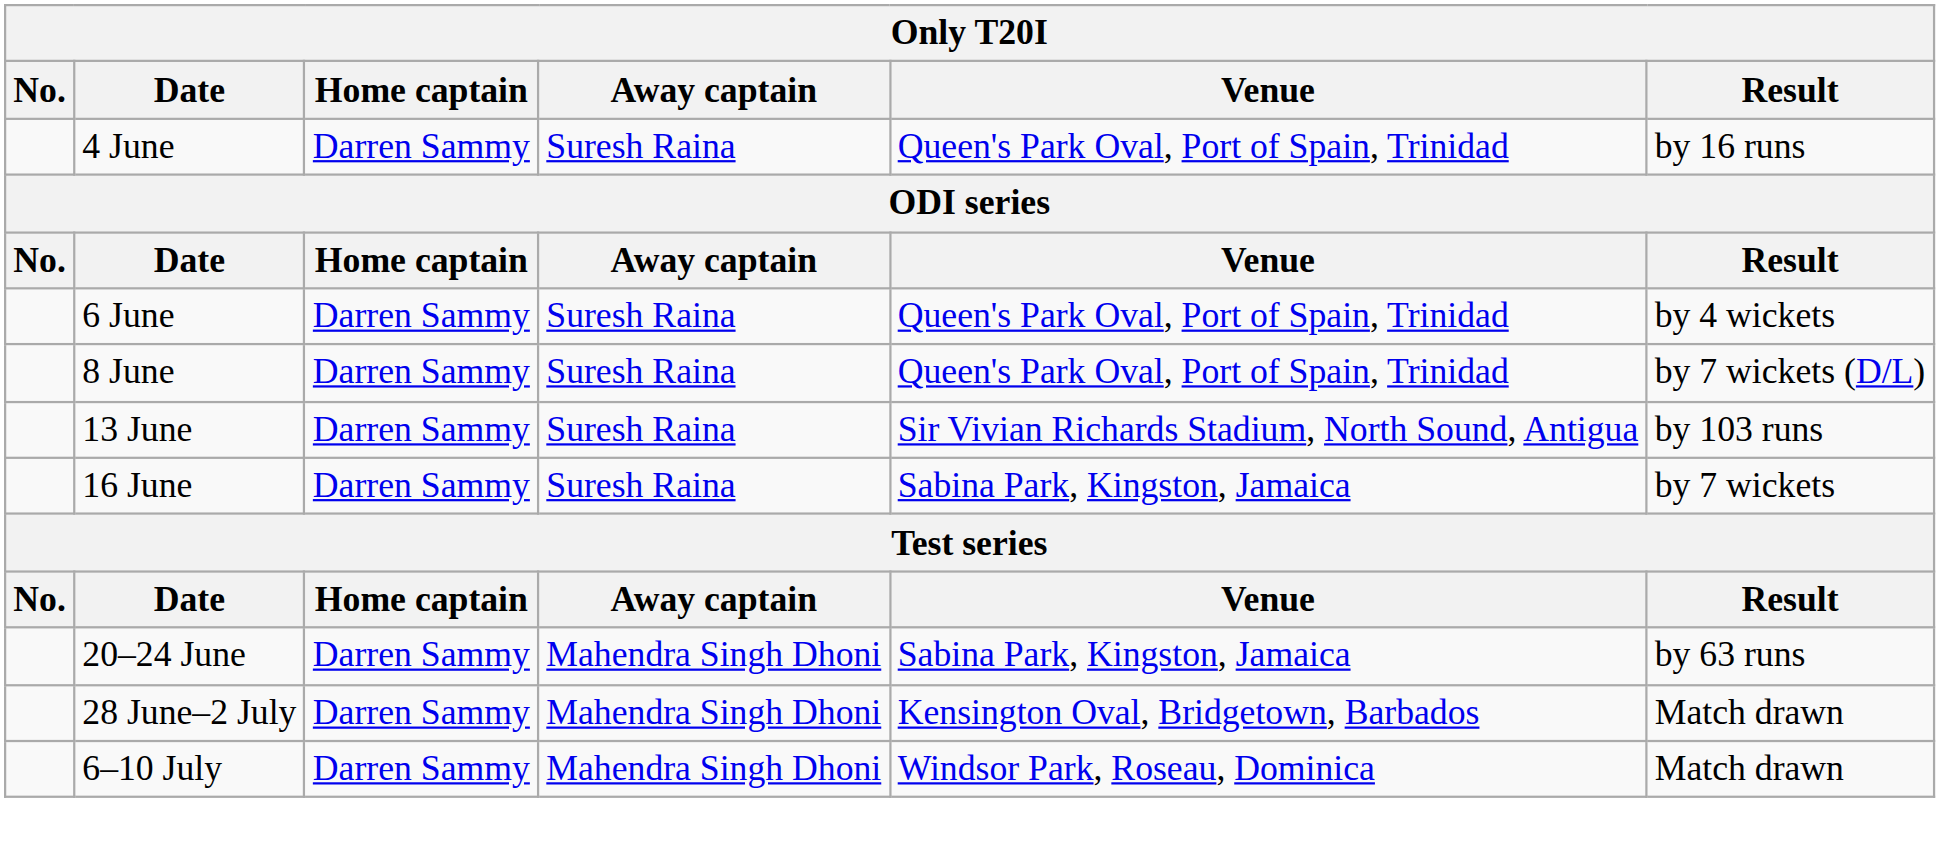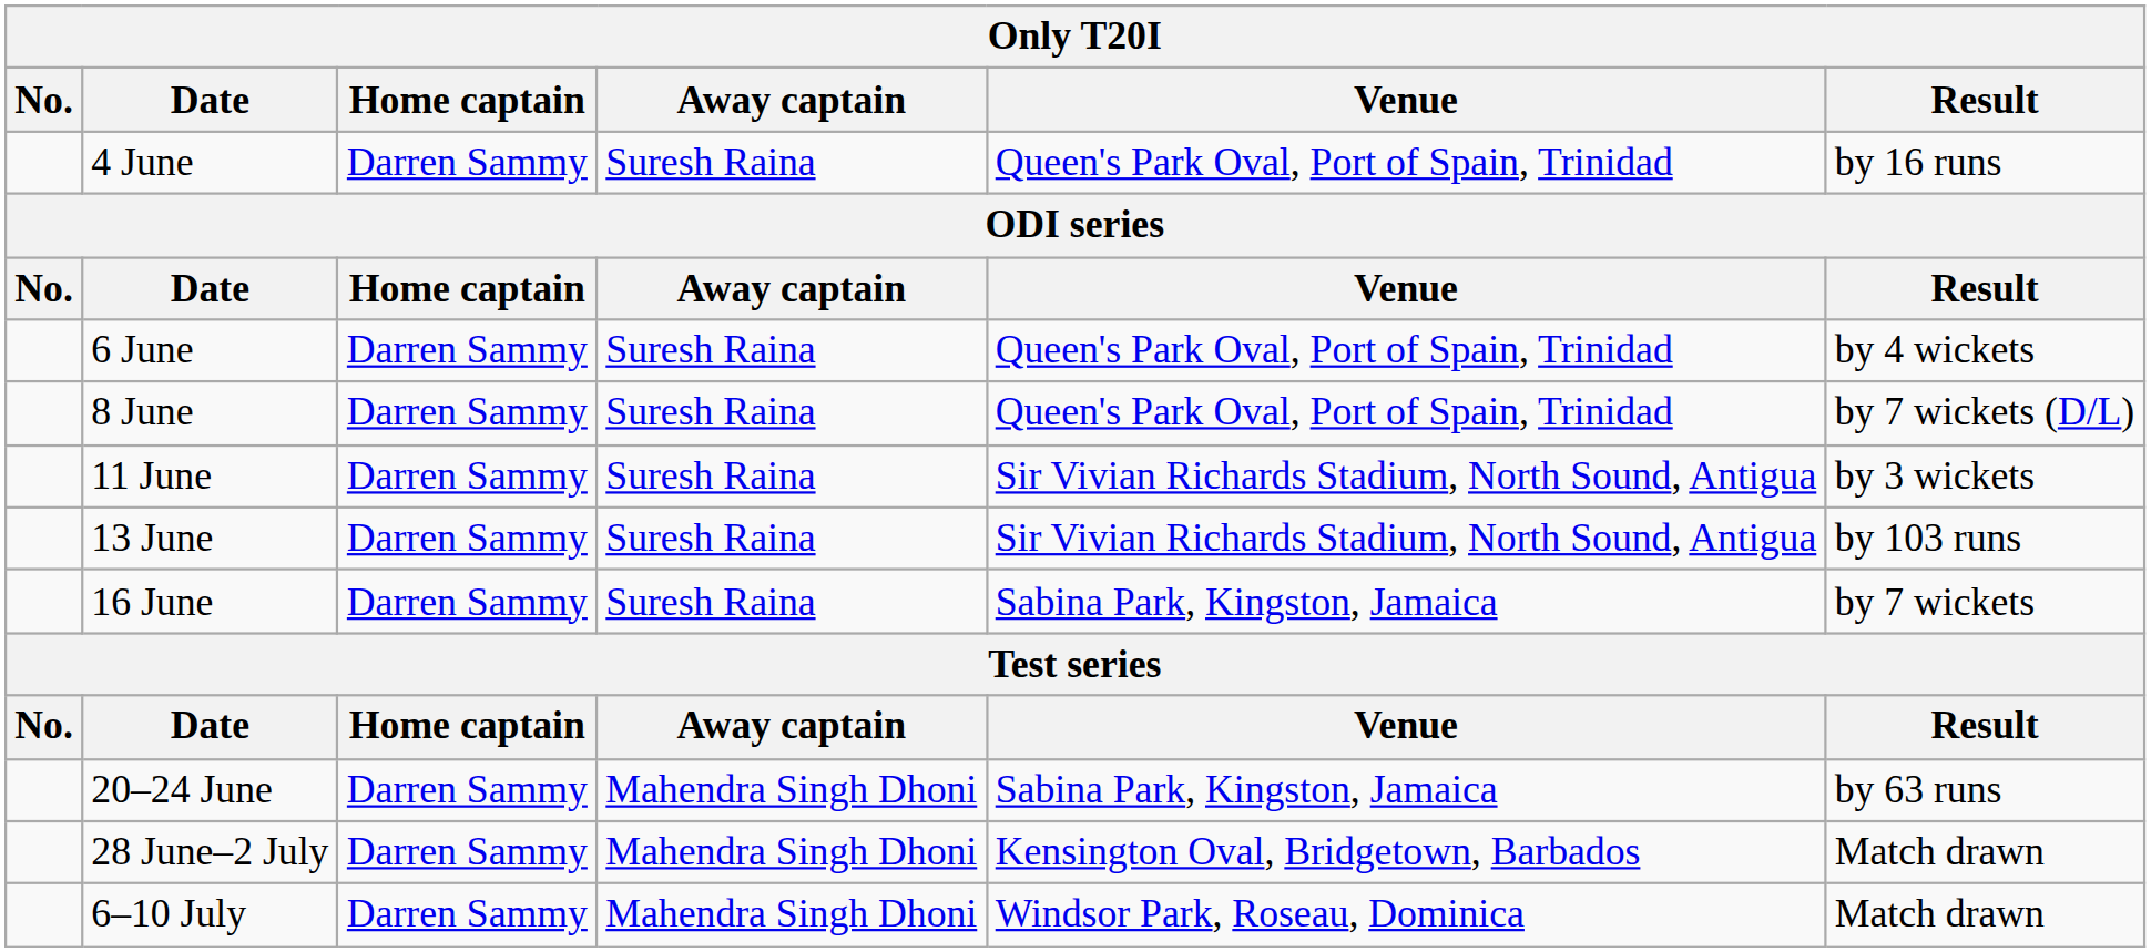 <table class="wikitable">
 <tr>
 <th colspan="6">Only T20I</th>
 </tr>
 <tr>
 <th>No.</th>
 <th>Date</th>
 <th>Home captain</th>
 <th>Away captain</th>
 <th>Venue</th>
 <th>Result</th>
 </tr>
 <tr>
 <td></td>
 <td>4 June</td>
 <td><a href='#'>Darren Sammy</a></td>
 <td><a href='#'>Suresh Raina</a></td>
 <td><a href='#'>Queen's Park Oval</a>, <a href='#'>Port of Spain</a>, <a href='#'>Trinidad</a></td>
 <td> by 16 runs</td>
 </tr>
 <tr>
 <th colspan="6">ODI series</th>
 </tr>
 <tr>
 <th>No.</th>
 <th>Date</th>
 <th>Home captain</th>
 <th>Away captain</th>
 <th>Venue</th>
 <th>Result</th>
 </tr>
 <tr>
 <td></td>
 <td>6 June</td>
 <td><a href='#'>Darren Sammy</a></td>
 <td><a href='#'>Suresh Raina</a></td>
 <td><a href='#'>Queen's Park Oval</a>, <a href='#'>Port of Spain</a>, <a href='#'>Trinidad</a></td>
 <td> by 4 wickets</td>
 </tr>
 <tr>
 <td></td>
 <td>8 June</td>
 <td><a href='#'>Darren Sammy</a></td>
 <td><a href='#'>Suresh Raina</a></td>
 <td><a href='#'>Queen's Park Oval</a>, <a href='#'>Port of Spain</a>, <a href='#'>Trinidad</a></td>
 <td> by 7 wickets (<a href='#'>D/L</a>)</td>
+</tr>
+<tr>
+<td></td>
+<td>11 June</td>
+<td><a href='#'>Darren Sammy</a></td>
+<td><a href='#'>Suresh Raina</a></td>
+<td><a href='#'>Sir Vivian Richards Stadium</a>, <a href='#'>North Sound</a>, <a href='#'>Antigua</a></td>
+<td> by 3 wickets</td>
 </tr>
 <tr>
 <td></td>
 <td>13 June</td>
 <td><a href='#'>Darren Sammy</a></td>
 <td><a href='#'>Suresh Raina</a></td>
 <td><a href='#'>Sir Vivian Richards Stadium</a>, <a href='#'>North Sound</a>, <a href='#'>Antigua</a></td>
 <td> by 103 runs</td>
 </tr>
 <tr>
 <td></td>
 <td>16 June</td>
 <td><a href='#'>Darren Sammy</a></td>
 <td><a href='#'>Suresh Raina</a></td>
 <td><a href='#'>Sabina Park</a>, <a href='#'>Kingston</a>, <a href='#'>Jamaica</a></td>
 <td> by 7 wickets</td>
 </tr>
 <tr>
 <th colspan="6">Test series</th>
 </tr>
 <tr>
 <th>No.</th>
 <th>Date</th>
 <th>Home captain</th>
 <th>Away captain</th>
 <th>Venue</th>
 <th>Result</th>
 </tr>
 <tr>
 <td></td>
 <td>20–24 June</td>
 <td><a href='#'>Darren Sammy</a></td>
 <td><a href='#'>Mahendra Singh Dhoni</a></td>
 <td><a href='#'>Sabina Park</a>, <a href='#'>Kingston</a>, <a href='#'>Jamaica</a></td>
 <td> by 63 runs</td>
 </tr>
 <tr>
 <td></td>
 <td>28 June–2 July</td>
 <td><a href='#'>Darren Sammy</a></td>
 <td><a href='#'>Mahendra Singh Dhoni</a></td>
 <td><a href='#'>Kensington Oval</a>, <a href='#'>Bridgetown</a>, <a href='#'>Barbados</a></td>
 <td>Match drawn</td>
 </tr>
 <tr>
 <td></td>
 <td>6–10 July</td>
 <td><a href='#'>Darren Sammy</a></td>
 <td><a href='#'>Mahendra Singh Dhoni</a></td>
 <td><a href='#'>Windsor Park</a>, <a href='#'>Roseau</a>, <a href='#'>Dominica</a></td>
 <td>Match drawn</td>
 </tr>
 </table>
